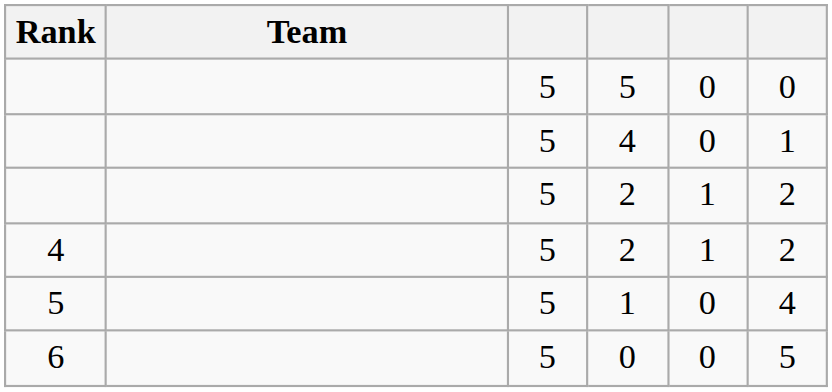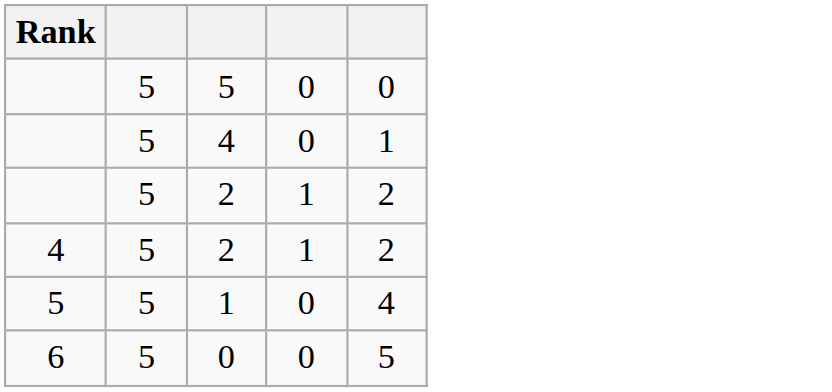 <table class="wikitable" style="text-align: center;">
 <tr>
 <th width=40>Rank</th>
-<th width=180>Team</th>
 <th width=30></th>
 <th width=30></th>
 <th width=30></th>
 <th width=30></th>
 </tr>
 <tr>
 <td></td>
-<td align=left></td>
 <td>5</td>
 <td>5</td>
 <td>0</td>
 <td>0</td>
 </tr>
 <tr>
 <td></td>
-<td align=left></td>
 <td>5</td>
 <td>4</td>
 <td>0</td>
 <td>1</td>
 </tr>
 <tr>
 <td></td>
-<td align=left></td>
 <td>5</td>
 <td>2</td>
 <td>1</td>
 <td>2</td>
 </tr>
 <tr>
 <td>4</td>
-<td align=left></td>
 <td>5</td>
 <td>2</td>
 <td>1</td>
 <td>2</td>
 </tr>
 <tr>
 <td>5</td>
-<td align=left></td>
 <td>5</td>
 <td>1</td>
 <td>0</td>
 <td>4</td>
 </tr>
 <tr>
 <td>6</td>
-<td align=left></td>
 <td>5</td>
 <td>0</td>
 <td>0</td>
 <td>5</td>
 </tr>
 </table>
